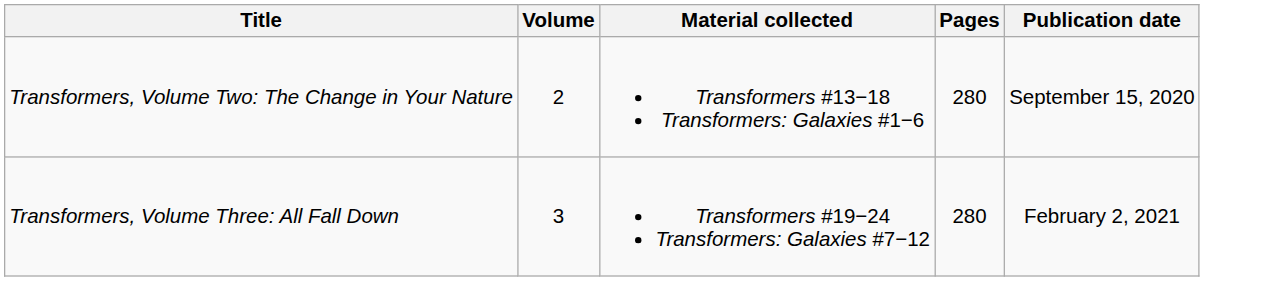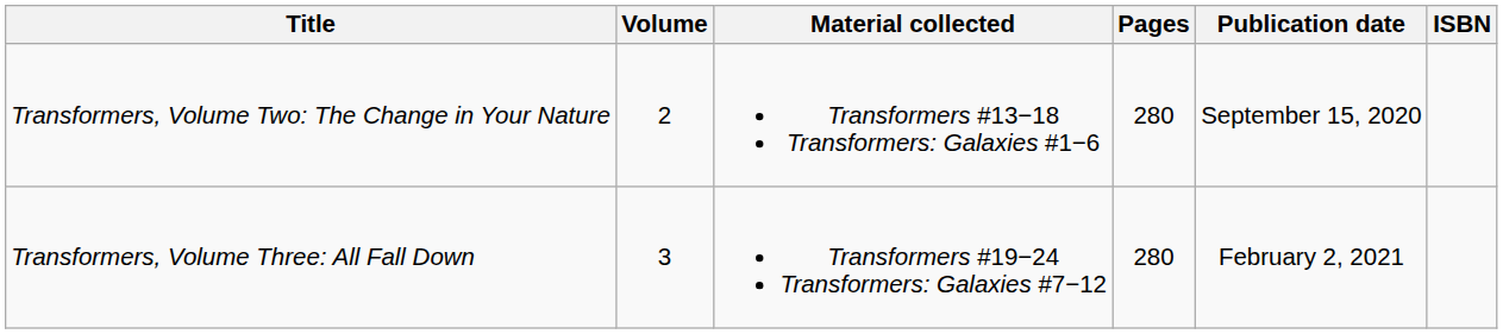 <table class="wikitable" style="text-align: center;">
 <tr>
 <th>Title</th>
 <th>Volume</th>
 <th>Material collected</th>
 <th>Pages</th>
 <th>Publication date</th>
+<th>ISBN</th>
 </tr>
 <tr>
 <td align="left"><em>Transformers, Volume Two: The Change in Your Nature</em></td>
 <td>2</td>
 <td><br><ul><li><em>Transformers</em> #13−18</li><li><em>Transformers: Galaxies</em> #1−6</li></ul></td>
 <td>280</td>
 <td>September 15, 2020</td>
+<td></td>
 </tr>
 <tr>
 <td align="left"><em>Transformers, Volume Three: All Fall Down</em></td>
 <td>3</td>
 <td><br><ul><li><em>Transformers</em> #19−24</li><li><em>Transformers: Galaxies</em> #7−12</li></ul></td>
 <td>280</td>
 <td>February 2, 2021</td>
+<td></td>
 </tr>
 </table>
